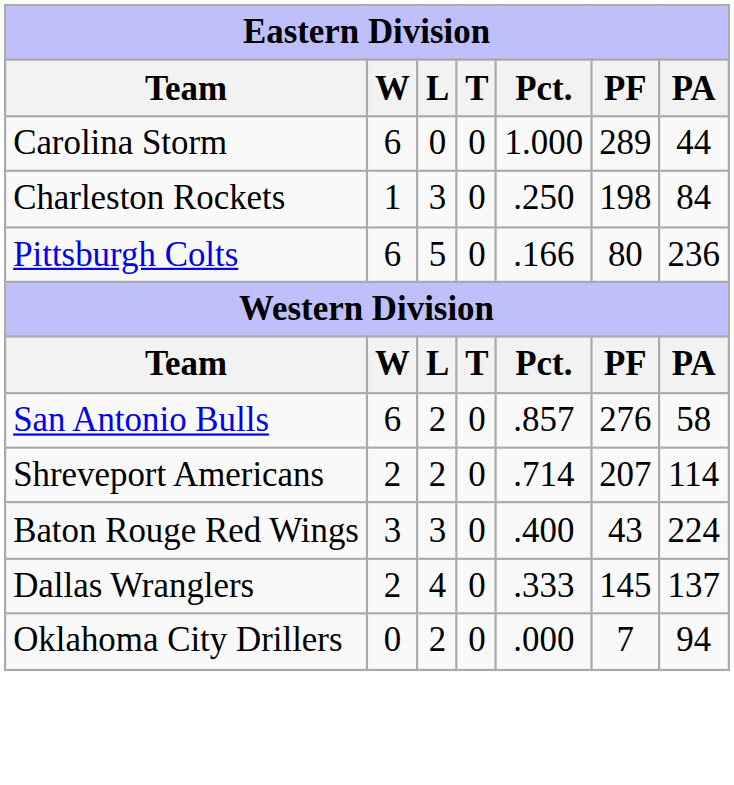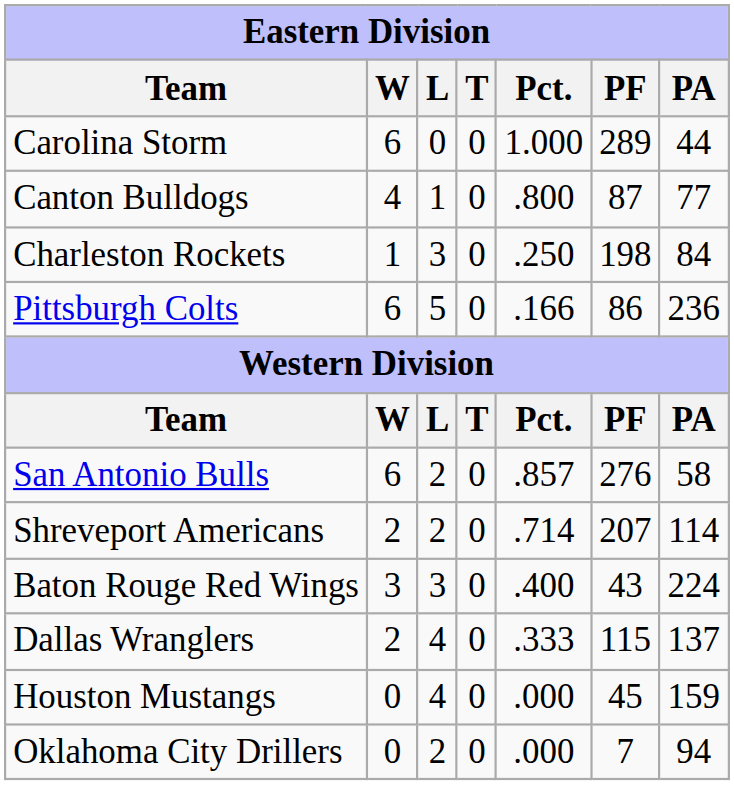 <table class="wikitable">
 <tr style="background:#bfbffb;">
 <td colspan="7" style="text-align:center;"><strong>Eastern Division</strong></td>
 </tr>
 <tr style="background:#efefef;">
 <th>Team</th>
 <th>W</th>
 <th>L</th>
 <th>T</th>
 <th>Pct.</th>
 <th>PF</th>
 <th>PA</th>
 </tr>
 <tr align="center">
 <td align="left">Carolina Storm</td>
 <td>6</td>
 <td>0</td>
 <td>0</td>
 <td>1.000</td>
 <td>289</td>
 <td>44</td>
 </tr>
 <tr align="center">
+<td align="left">Canton Bulldogs</td>
+<td>4</td>
+<td>1</td>
+<td>0</td>
+<td>.800</td>
+<td>87</td>
+<td>77</td>
+</tr>
+<tr align="center">
 <td align="left">Charleston Rockets</td>
 <td>1</td>
 <td>3</td>
 <td>0</td>
 <td>.250</td>
 <td>198</td>
 <td>84</td>
 </tr>
 <tr align="center">
 <td align="left"><a href='#'>Pittsburgh Colts</a></td>
 <td>6</td>
 <td>5</td>
 <td>0</td>
 <td>.166</td>
-<td>80</td>
+<td>86</td>
 <td>236</td>
 </tr>
 <tr style="background:#bfbffb;">
 <td colspan="7" style="text-align:center;"><strong>Western Division</strong></td>
 </tr>
 <tr style="background:#efefef;">
 <th>Team</th>
 <th>W</th>
 <th>L</th>
 <th>T</th>
 <th>Pct.</th>
 <th>PF</th>
 <th>PA</th>
 </tr>
 <tr align="center">
 <td align="left"><a href='#'>San Antonio Bulls</a></td>
 <td>6</td>
 <td>2</td>
 <td>0</td>
 <td>.857</td>
 <td>276</td>
 <td>58</td>
 </tr>
 <tr align="center">
 <td align="left">Shreveport Americans</td>
 <td>2</td>
 <td>2</td>
 <td>0</td>
 <td>.714</td>
 <td>207</td>
 <td>114</td>
 </tr>
 <tr align="center">
 <td align="left">Baton Rouge Red Wings</td>
 <td>3</td>
 <td>3</td>
 <td>0</td>
 <td>.400</td>
 <td>43</td>
 <td>224</td>
 </tr>
 <tr align="center">
 <td align="left">Dallas Wranglers</td>
 <td>2</td>
 <td>4</td>
 <td>0</td>
 <td>.333</td>
-<td>145</td>
+<td>115</td>
 <td>137</td>
+</tr>
+<tr align="center">
+<td align="left">Houston Mustangs</td>
+<td>0</td>
+<td>4</td>
+<td>0</td>
+<td>.000</td>
+<td>45</td>
+<td>159</td>
 </tr>
 <tr align="center">
 <td align="left">Oklahoma City Drillers</td>
 <td>0</td>
 <td>2</td>
 <td>0</td>
 <td>.000</td>
 <td>7</td>
 <td>94</td>
 </tr>
 </table>
